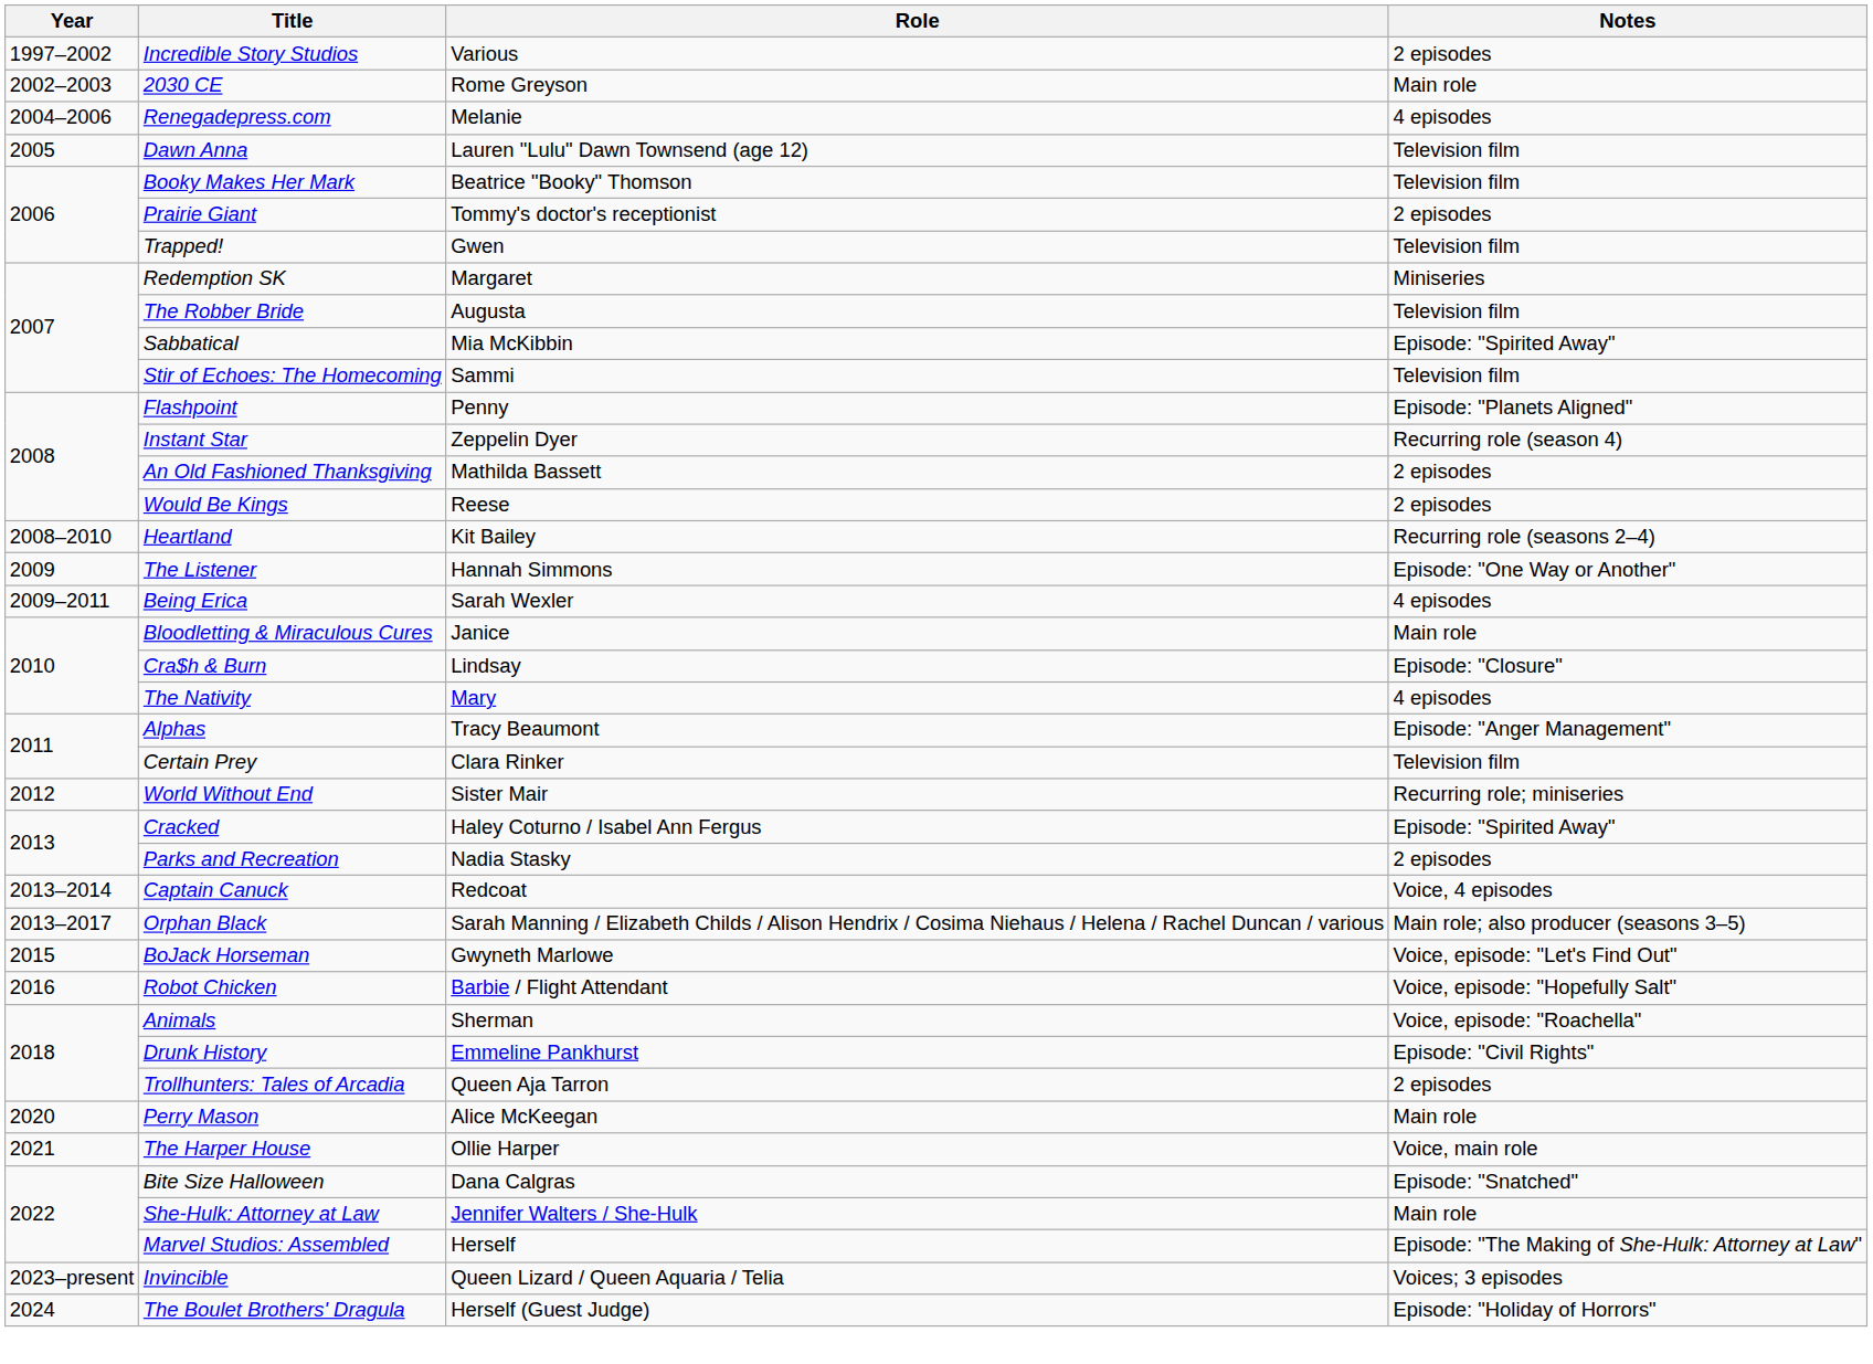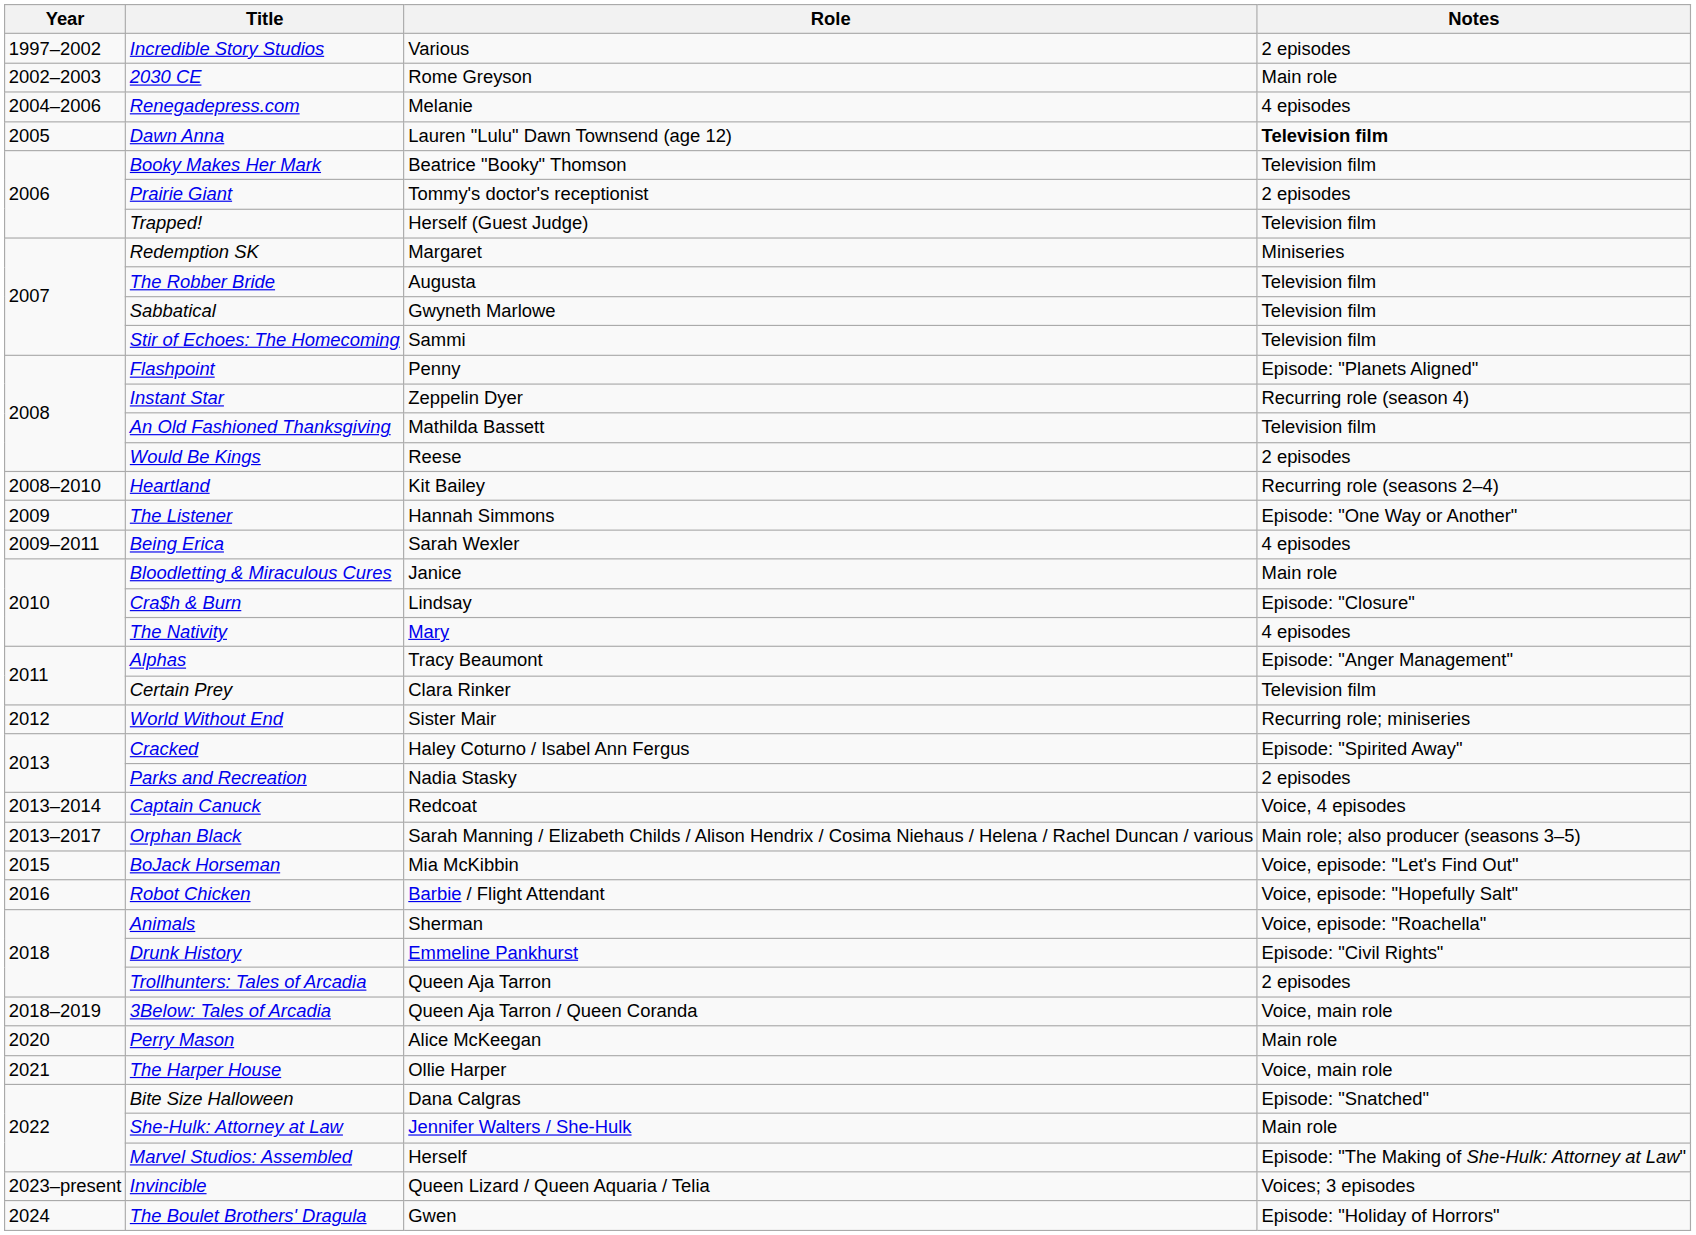 <table class="wikitable sortable">
 <tr>
 <th scope="col">Year</th>
 <th scope="col">Title</th>
 <th scope="col" class="unsortable">Role</th>
 <th scope="col" class="unsortable">Notes</th>
 </tr>
 <tr>
 <td>1997–2002</td>
 <td><em><a href='#'>Incredible Story Studios</a></em></td>
 <td>Various</td>
 <td>2 episodes</td>
 </tr>
 <tr>
 <td>2002–2003</td>
 <td data-sort-value="Twenty-thirty CE"><em><a href='#'>2030 CE</a></em></td>
 <td>Rome Greyson</td>
 <td>Main role</td>
 </tr>
 <tr>
 <td>2004–2006</td>
 <td><em><a href='#'>Renegadepress.com</a></em></td>
 <td>Melanie</td>
 <td>4 episodes</td>
 </tr>
 <tr>
 <td>2005</td>
 <td><em><a href='#'>Dawn Anna</a></em></td>
 <td>Lauren "Lulu" Dawn Townsend (age 12)</td>
-<td>Television film</td>
+<td><strong>Television film</strong></td>
 </tr>
 <tr>
 <td rowspan="3">2006</td>
 <td><em><a href='#'>Booky Makes Her Mark</a></em></td>
 <td>Beatrice "Booky" Thomson</td>
 <td>Television film</td>
 </tr>
 <tr>
 <td><em><a href='#'>Prairie Giant</a></em></td>
 <td>Tommy's doctor's receptionist</td>
 <td>2 episodes</td>
 </tr>
 <tr>
 <td><em>Trapped!</em></td>
-<td>Gwen</td>
+<td>Herself (Guest Judge)</td>
 <td>Television film</td>
 </tr>
 <tr>
 <td rowspan="4">2007</td>
 <td><em>Redemption SK</em></td>
 <td>Margaret</td>
 <td>Miniseries</td>
 </tr>
 <tr>
 <td data-sort-value="Robber Bride, The"><em><a href='#'>The Robber Bride</a></em></td>
 <td>Augusta</td>
 <td>Television film</td>
 </tr>
 <tr>
 <td><em>Sabbatical</em></td>
-<td>Mia McKibbin</td>
-<td>Episode: "Spirited Away"</td>
+<td>Gwyneth Marlowe</td>
+<td>Television film</td>
 </tr>
 <tr>
 <td><em><a href='#'>Stir of Echoes: The Homecoming</a></em></td>
 <td>Sammi</td>
 <td>Television film</td>
 </tr>
 <tr>
 <td rowspan="4">2008</td>
 <td><em><a href='#'>Flashpoint</a></em></td>
 <td>Penny</td>
 <td>Episode: "Planets Aligned"</td>
 </tr>
 <tr>
 <td><em><a href='#'>Instant Star</a></em></td>
 <td>Zeppelin Dyer</td>
 <td>Recurring role (season 4)</td>
 </tr>
 <tr>
 <td data-sort-value="Old Fashioned Thanksgiving, An"><em><a href='#'>An Old Fashioned Thanksgiving</a></em></td>
 <td>Mathilda Bassett</td>
-<td>2 episodes</td>
+<td>Television film</td>
 </tr>
 <tr>
 <td><em><a href='#'>Would Be Kings</a></em></td>
 <td>Reese</td>
 <td>2 episodes</td>
 </tr>
 <tr>
 <td>2008–2010</td>
 <td><em><a href='#'>Heartland</a></em></td>
 <td>Kit Bailey</td>
 <td>Recurring role (seasons 2–4)</td>
 </tr>
 <tr>
 <td>2009</td>
 <td data-sort-value="Listener, The"><em><a href='#'>The Listener</a></em></td>
 <td>Hannah Simmons</td>
 <td>Episode: "One Way or Another"</td>
 </tr>
 <tr>
 <td>2009–2011</td>
 <td><em><a href='#'>Being Erica</a></em></td>
 <td>Sarah Wexler</td>
 <td>4 episodes</td>
 </tr>
 <tr>
 <td rowspan="3">2010</td>
 <td><em><a href='#'>Bloodletting & Miraculous Cures</a></em></td>
 <td>Janice</td>
 <td>Main role</td>
 </tr>
 <tr>
 <td><em><a href='#'>Cra$h & Burn</a></em></td>
 <td>Lindsay</td>
 <td>Episode: "Closure"</td>
 </tr>
 <tr>
 <td data-sort-value="Nativity, The"><em><a href='#'>The Nativity</a></em></td>
 <td><a href='#'>Mary</a></td>
 <td>4 episodes</td>
 </tr>
 <tr>
 <td rowspan="2">2011</td>
 <td><em><a href='#'>Alphas</a></em></td>
 <td>Tracy Beaumont</td>
 <td>Episode: "Anger Management"</td>
 </tr>
 <tr>
 <td><em>Certain Prey</em></td>
 <td>Clara Rinker</td>
 <td>Television film</td>
 </tr>
 <tr>
 <td>2012</td>
 <td><em><a href='#'>World Without End</a></em></td>
 <td>Sister Mair</td>
 <td>Recurring role; miniseries</td>
 </tr>
 <tr>
 <td rowspan="2">2013</td>
 <td><em><a href='#'>Cracked</a></em></td>
 <td>Haley Coturno / Isabel Ann Fergus</td>
 <td>Episode: "Spirited Away"</td>
 </tr>
 <tr>
 <td><em><a href='#'>Parks and Recreation</a></em></td>
 <td>Nadia Stasky</td>
 <td>2 episodes</td>
 </tr>
 <tr>
 <td>2013–2014</td>
 <td><em><a href='#'>Captain Canuck</a></em></td>
 <td>Redcoat</td>
 <td>Voice, 4 episodes</td>
 </tr>
 <tr>
 <td>2013–2017</td>
 <td><em><a href='#'>Orphan Black</a></em></td>
 <td>Sarah Manning / Elizabeth Childs / Alison Hendrix / Cosima Niehaus / Helena / Rachel Duncan / various</td>
 <td>Main role; also producer (seasons 3–5)</td>
 </tr>
 <tr>
 <td>2015</td>
 <td><em><a href='#'>BoJack Horseman</a></em></td>
-<td>Gwyneth Marlowe</td>
+<td>Mia McKibbin</td>
 <td>Voice, episode: "Let's Find Out"</td>
 </tr>
 <tr>
 <td>2016</td>
 <td><em><a href='#'>Robot Chicken</a></em></td>
 <td><a href='#'>Barbie</a> / Flight Attendant</td>
 <td>Voice, episode: "Hopefully Salt"</td>
 </tr>
 <tr>
 <td rowspan="3">2018</td>
 <td><em><a href='#'>Animals</a></em></td>
 <td>Sherman</td>
 <td>Voice, episode: "Roachella"</td>
 </tr>
 <tr>
 <td><em><a href='#'>Drunk History</a></em></td>
 <td><a href='#'>Emmeline Pankhurst</a></td>
 <td>Episode: "Civil Rights"</td>
 </tr>
 <tr>
 <td><em><a href='#'>Trollhunters: Tales of Arcadia</a></em></td>
 <td>Queen Aja Tarron</td>
 <td>2 episodes</td>
+</tr>
+<tr>
+<td>2018–2019</td>
+<td data-sort-value="Threebelow: Tales of Arcadia"><em><a href='#'>3Below: Tales of Arcadia</a></em></td>
+<td>Queen Aja Tarron / Queen Coranda</td>
+<td>Voice, main role</td>
 </tr>
 <tr>
 <td>2020</td>
 <td><em><a href='#'>Perry Mason</a></em></td>
 <td>Alice McKeegan</td>
 <td>Main role</td>
 </tr>
 <tr>
 <td>2021</td>
 <td data-sort-value="Harper House, The"><em><a href='#'>The Harper House</a></em></td>
 <td>Ollie Harper</td>
 <td>Voice, main role</td>
 </tr>
 <tr>
 <td rowspan="3">2022</td>
 <td><em>Bite Size Halloween</em></td>
 <td>Dana Calgras</td>
 <td>Episode: "Snatched"</td>
 </tr>
 <tr>
 <td><em><a href='#'>She-Hulk: Attorney at Law</a></em></td>
 <td><a href='#'>Jennifer Walters / She-Hulk</a></td>
 <td>Main role</td>
 </tr>
 <tr>
 <td><em><a href='#'>Marvel Studios: Assembled</a></em></td>
 <td>Herself</td>
 <td>Episode: "The Making of <em>She-Hulk: Attorney at Law</em>"</td>
 </tr>
 <tr>
 <td>2023–present</td>
 <td><em><a href='#'>Invincible</a></em></td>
 <td>Queen Lizard / Queen Aquaria / Telia</td>
 <td>Voices; 3 episodes</td>
 </tr>
 <tr>
 <td>2024</td>
 <td data-sort-value="Boulet Brothers' Dragula, The"><em><a href='#'>The Boulet Brothers' Dragula</a></em></td>
-<td>Herself (Guest Judge)</td>
+<td>Gwen</td>
 <td>Episode: "Holiday of Horrors"</td>
 </tr>
 </table>
